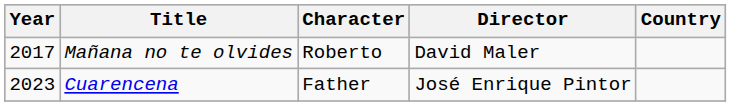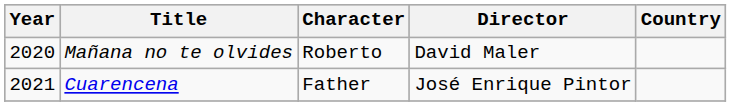 <table class="wikitable" style="font-size: 90%;">
 <tr>
 <th>Year</th>
 <th>Title</th>
 <th>Character</th>
 <th>Director</th>
 <th>Country</th>
 </tr>
 <tr>
-<td>2017</td>
+<td>2020</td>
 <td><em>Mañana no te olvides</em></td>
 <td>Roberto</td>
 <td>David Maler</td>
 <td></td>
 </tr>
 <tr>
-<td>2023</td>
+<td>2021</td>
 <td><em><a href='#'>Cuarencena</a></em></td>
 <td>Father</td>
 <td>José Enrique Pintor</td>
 <td></td>
 </tr>
 </table>
